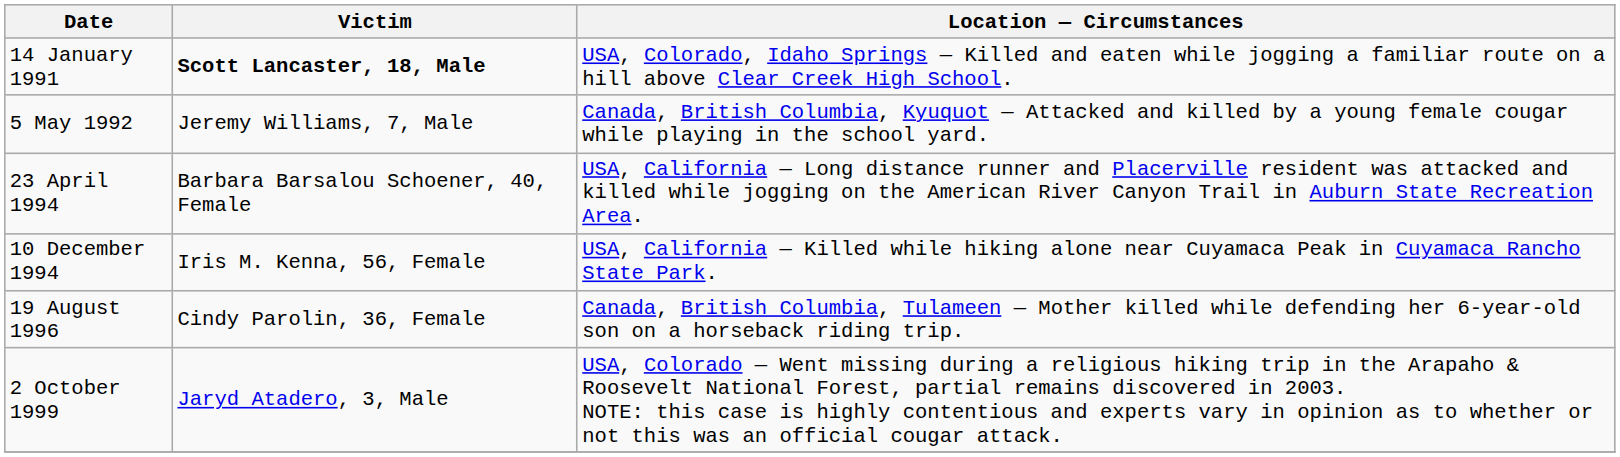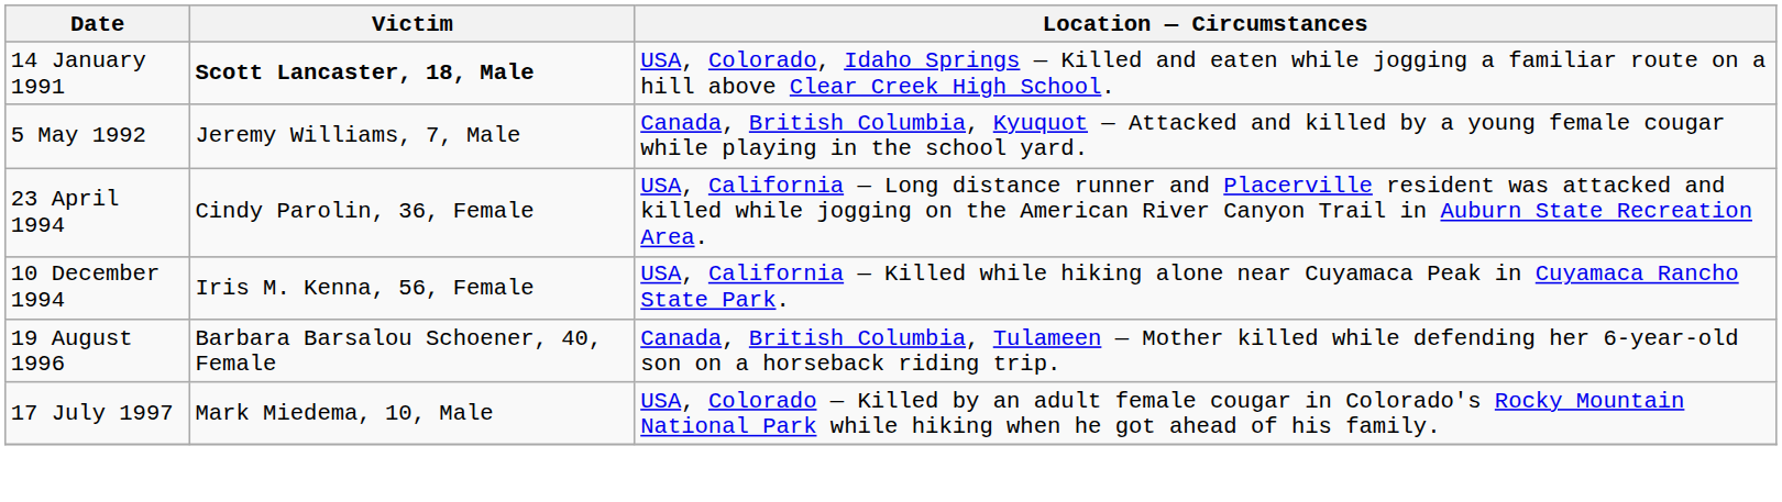 <table class="wikitable sortable">
 <tr>
 <th width="100">Date</th>
 <th width="250">Victim</th>
 <th width="650">Location — Circumstances</th>
 </tr>
 <tr>
 <td>14 January 1991</td>
 <td><strong>Scott Lancaster, 18, Male</strong></td>
 <td><a href='#'>USA</a>, <a href='#'>Colorado</a>, <a href='#'>Idaho Springs</a> — Killed and eaten while jogging a familiar route on a hill above <a href='#'>Clear Creek High School</a>.</td>
 </tr>
 <tr>
 <td>5 May 1992</td>
 <td>Jeremy Williams, 7, Male</td>
 <td><a href='#'>Canada</a>, <a href='#'>British Columbia</a>, <a href='#'>Kyuquot</a> — Attacked and killed by a young female cougar while playing in the school yard.</td>
 </tr>
 <tr>
 <td>23 April 1994</td>
-<td>Barbara Barsalou Schoener, 40, Female</td>
+<td>Cindy Parolin, 36, Female</td>
 <td><a href='#'>USA</a>, <a href='#'>California</a> — Long distance runner and <a href='#'>Placerville</a> resident was attacked and killed while jogging on the American River Canyon Trail in <a href='#'>Auburn State Recreation Area</a>.</td>
 </tr>
 <tr>
 <td>10 December 1994</td>
 <td>Iris M. Kenna, 56, Female</td>
 <td><a href='#'>USA</a>, <a href='#'>California</a> — Killed while hiking alone near Cuyamaca Peak in <a href='#'>Cuyamaca Rancho State Park</a>.</td>
 </tr>
 <tr>
 <td>19 August 1996</td>
-<td>Cindy Parolin, 36, Female</td>
+<td>Barbara Barsalou Schoener, 40, Female</td>
 <td><a href='#'>Canada</a>, <a href='#'>British Columbia</a>, <a href='#'>Tulameen</a> — Mother killed while defending her 6-year-old son on a horseback riding trip.</td>
 </tr>
 <tr>
-<td>2 October 1999</td>
-<td><a href='#'>Jaryd Atadero</a>, 3, Male</td>
-<td><a href='#'>USA</a>, <a href='#'>Colorado</a> — Went missing during a religious hiking trip in the Arapaho & Roosevelt National Forest, partial remains discovered in 2003.<br>NOTE: this case is highly contentious and experts vary in opinion as to whether or not this was an official cougar attack.</td>
+<td>17 July 1997</td>
+<td>Mark Miedema, 10, Male</td>
+<td><a href='#'>USA</a>, <a href='#'>Colorado</a> — Killed by an adult female cougar in Colorado's <a href='#'>Rocky Mountain National Park</a> while hiking when he got ahead of his family.</td>
 </tr>
 <tr>
 </tr>
 </table>
